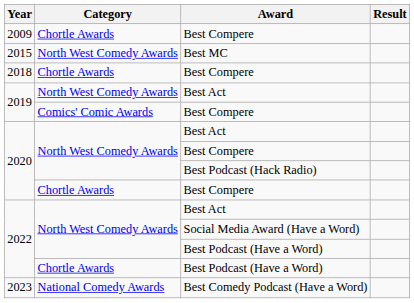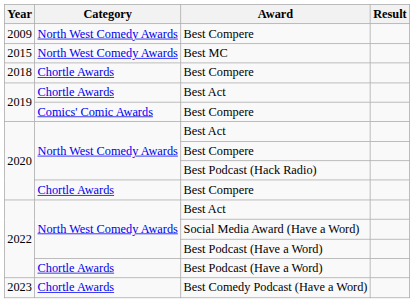 <table class="wikitable">
 <tr>
 <th>Year</th>
 <th>Category</th>
 <th>Award</th>
 <th>Result</th>
 </tr>
 <tr>
 <td>2009</td>
-<td><a href='#'>Chortle Awards</a></td>
+<td><a href='#'>North West Comedy Awards</a></td>
 <td>Best Compere</td>
 <td></td>
 </tr>
 <tr>
 <td>2015</td>
 <td><a href='#'>North West Comedy Awards</a></td>
 <td>Best MC</td>
 <td></td>
 </tr>
 <tr>
 <td>2018</td>
 <td><a href='#'>Chortle Awards</a></td>
 <td>Best Compere</td>
 <td></td>
 </tr>
 <tr>
 <td rowspan="2">2019</td>
-<td><a href='#'>North West Comedy Awards</a></td>
+<td><a href='#'>Chortle Awards</a></td>
 <td>Best Act</td>
 <td></td>
 </tr>
 <tr>
 <td><a href='#'>Comics' Comic Awards</a></td>
 <td>Best Compere</td>
 <td></td>
 </tr>
 <tr>
 <td rowspan="4">2020</td>
 <td rowspan="3"><a href='#'>North West Comedy Awards</a></td>
 <td>Best Act</td>
 <td></td>
 </tr>
 <tr>
 <td>Best Compere</td>
 <td></td>
 </tr>
 <tr>
 <td>Best Podcast (Hack Radio)</td>
 <td></td>
 </tr>
 <tr>
 <td><a href='#'>Chortle Awards</a></td>
 <td>Best Compere</td>
 <td></td>
 </tr>
 <tr>
 <td rowspan="4">2022</td>
 <td rowspan="3"><a href='#'>North West Comedy Awards</a></td>
 <td>Best Act</td>
 <td></td>
 </tr>
 <tr>
 <td>Social Media Award (Have a Word)</td>
 <td></td>
 </tr>
 <tr>
 <td>Best Podcast (Have a Word)</td>
 <td></td>
 </tr>
 <tr>
 <td><a href='#'>Chortle Awards</a></td>
 <td>Best Podcast (Have a Word)</td>
 <td></td>
 </tr>
 <tr>
 <td>2023</td>
-<td><a href='#'>National Comedy Awards</a></td>
+<td><a href='#'>Chortle Awards</a></td>
 <td>Best Comedy Podcast (Have a Word)</td>
 <td></td>
 </tr>
 </table>
